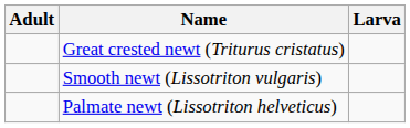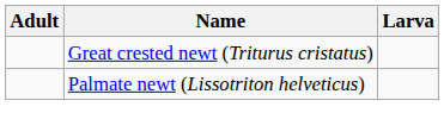 <table class="wikitable">
 <tr>
 <th>Adult</th>
 <th>Name</th>
 <th>Larva</th>
 </tr>
 <tr>
 <td></td>
 <td><a href='#'>Great crested newt</a> (<em>Triturus cristatus</em>)</td>
 <td></td>
 </tr>
 <tr>
 <td></td>
-<td><a href='#'>Smooth newt</a> (<em>Lissotriton vulgaris</em>)</td>
-<td></td>
-</tr>
-<tr>
-<td></td>
 <td><a href='#'>Palmate newt</a> (<em>Lissotriton helveticus</em>)</td>
 <td></td>
 </tr>
 </table>
